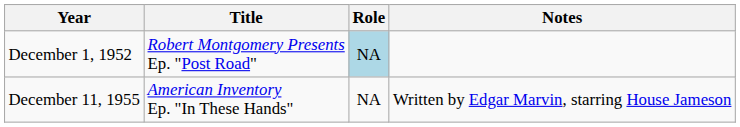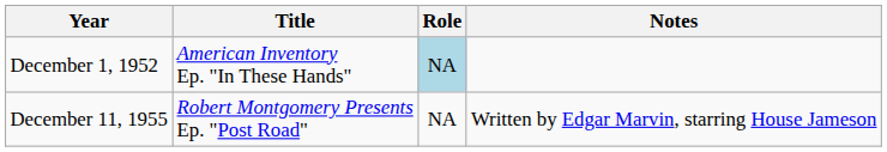 <table class="wikitable sortable">
 <tr>
 <th>Year</th>
 <th>Title</th>
 <th>Role</th>
 <th>Notes</th>
 </tr>
 <tr>
 <td>December 1, 1952</td>
-<td><em><a href='#'>Robert Montgomery Presents</a></em><br>Ep. "<a href='#'>Post Road</a>"</td>
+<td><em><a href='#'>American Inventory</a></em><br>Ep. "In These Hands"</td>
 <td style="background: lightblue;"> NA</td>
 <td></td>
 </tr>
 <tr>
 <td>December 11, 1955</td>
-<td><em><a href='#'>American Inventory</a></em><br>Ep. "In These Hands"</td>
+<td><em><a href='#'>Robert Montgomery Presents</a></em><br>Ep. "<a href='#'>Post Road</a>"</td>
 <td> NA</td>
 <td>Written by <a href='#'>Edgar Marvin</a>, starring <a href='#'>House Jameson</a></td>
 </tr>
 </table>
